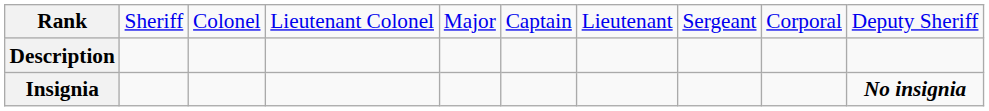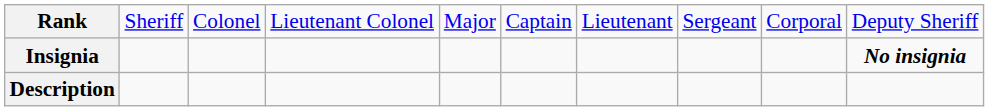 <table class="wikitable">
 <tr style="text-align:center;">
 <th>Rank</th>
 <td><a href='#'>Sheriff</a></td>
 <td><a href='#'>Colonel</a></td>
 <td><a href='#'>Lieutenant Colonel</a></td>
 <td><a href='#'>Major</a></td>
 <td><a href='#'>Captain</a></td>
 <td><a href='#'>Lieutenant</a></td>
 <td><a href='#'>Sergeant</a></td>
 <td><a href='#'>Corporal</a></td>
 <td><a href='#'>Deputy Sheriff</a></td>
 </tr>
 <tr style="text-align:center;">
+<th>Insignia</th>
+<td></td>
+<td></td>
+<td></td>
+<td></td>
+<td></td>
+<td></td>
+<td></td>
+<td></td>
+<td><strong><em>No insignia</em></strong></td>
+</tr>
+<tr style="text-align:center;">
 <th>Description</th>
 <td></td>
 <td></td>
 <td></td>
 <td></td>
 <td></td>
 <td></td>
 <td></td>
 <td></td>
 <td></td>
 </tr>
-<tr style="text-align:center;">
-<th>Insignia</th>
-<td></td>
-<td></td>
-<td></td>
-<td></td>
-<td></td>
-<td></td>
-<td></td>
-<td></td>
-<td><strong><em>No insignia</em></strong></td>
-</tr>
 </table>
